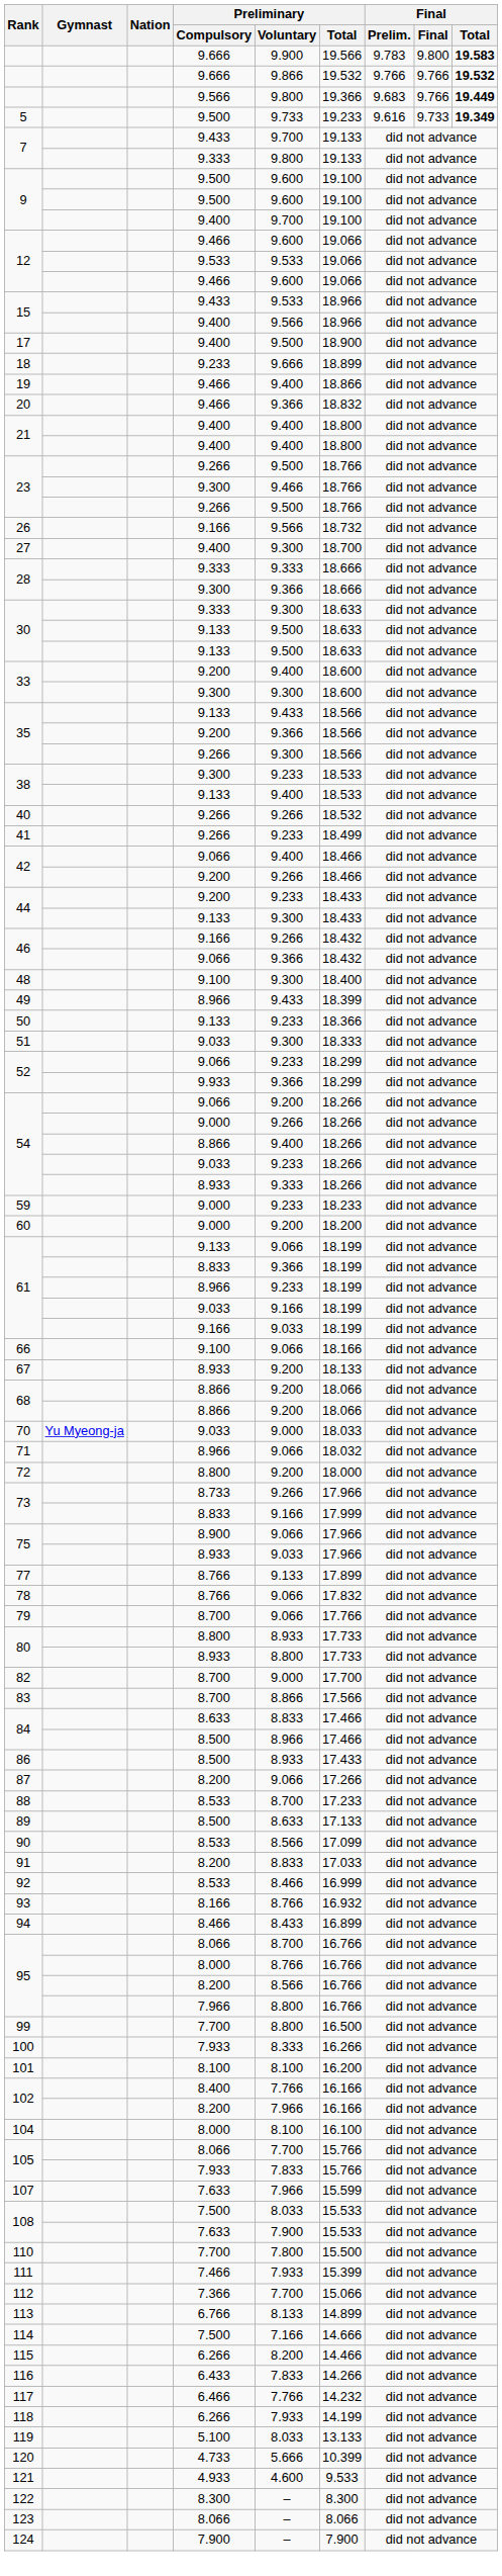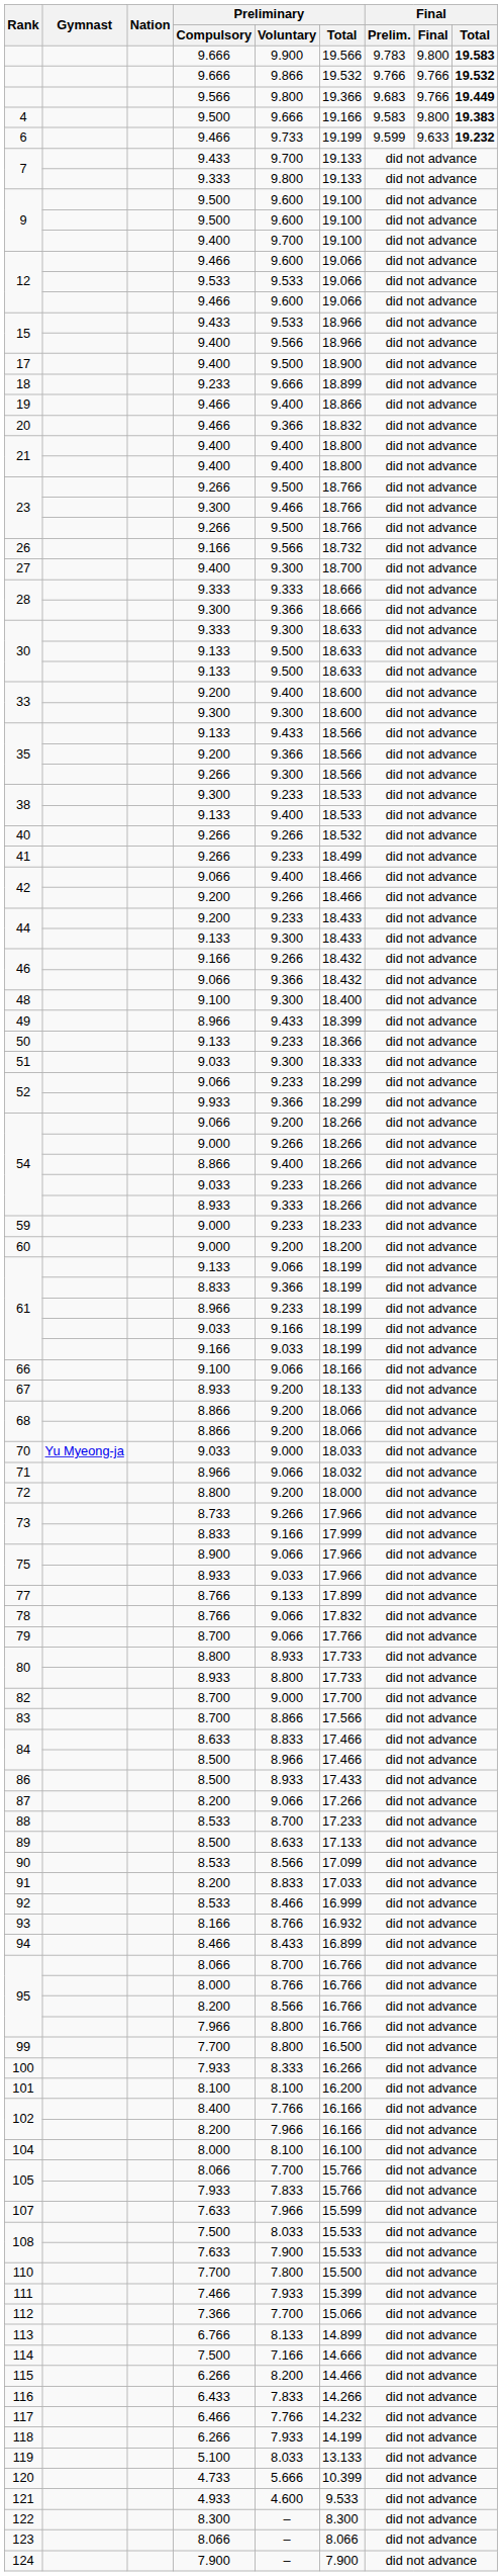 <table class="wikitable sortable" style="text-align:center">
 <tr>
 <th rowspan=2>Rank</th>
 <th rowspan=2>Gymnast</th>
 <th rowspan=2>Nation</th>
 <th colspan=3>Preliminary</th>
 <th colspan=3>Final</th>
 </tr>
 <tr>
 <th>Compulsory</th>
 <th>Voluntary</th>
 <th>Total</th>
 <th> Prelim.</th>
 <th>Final</th>
 <th>Total</th>
 </tr>
 <tr>
 <td></td>
 <td align=left></td>
 <td align=left></td>
 <td>9.666</td>
 <td>9.900</td>
 <td>19.566</td>
 <td>9.783</td>
 <td>9.800</td>
 <td><strong>19.583</strong></td>
 </tr>
 <tr>
 <td></td>
 <td align=left></td>
 <td align=left></td>
 <td>9.666</td>
 <td>9.866</td>
 <td>19.532</td>
 <td>9.766</td>
 <td>9.766</td>
 <td><strong>19.532</strong></td>
 </tr>
 <tr>
 <td></td>
 <td align=left></td>
 <td align=left></td>
 <td>9.566</td>
 <td>9.800</td>
 <td>19.366</td>
 <td>9.683</td>
 <td>9.766</td>
 <td><strong>19.449</strong></td>
 </tr>
 <tr>
-<td>5</td>
+<td>4</td>
 <td align=left></td>
 <td align=left></td>
 <td>9.500</td>
+<td>9.666</td>
+<td>19.166</td>
+<td>9.583</td>
+<td>9.800</td>
+<td><strong>19.383</strong></td>
+</tr>
+<tr>
+<td>6</td>
+<td align=left></td>
+<td align=left></td>
+<td>9.466</td>
 <td>9.733</td>
-<td>19.233</td>
-<td>9.616</td>
-<td>9.733</td>
-<td><strong>19.349</strong></td>
+<td>19.199</td>
+<td>9.599</td>
+<td>9.633</td>
+<td><strong>19.232</strong></td>
 </tr>
 <tr>
 <td rowspan=2>7</td>
 <td align=left></td>
 <td align=left></td>
 <td>9.433</td>
 <td>9.700</td>
 <td>19.133</td>
 <td colspan=3>did not advance</td>
 </tr>
 <tr>
 <td align=left></td>
 <td align=left></td>
 <td>9.333</td>
 <td>9.800</td>
 <td>19.133</td>
 <td colspan=3>did not advance</td>
 </tr>
 <tr>
 <td rowspan=3>9</td>
 <td align=left></td>
 <td align=left></td>
 <td>9.500</td>
 <td>9.600</td>
 <td>19.100</td>
 <td colspan=3>did not advance</td>
 </tr>
 <tr>
 <td align=left></td>
 <td align=left></td>
 <td>9.500</td>
 <td>9.600</td>
 <td>19.100</td>
 <td colspan=3>did not advance</td>
 </tr>
 <tr>
 <td align=left></td>
 <td align=left></td>
 <td>9.400</td>
 <td>9.700</td>
 <td>19.100</td>
 <td colspan=3>did not advance</td>
 </tr>
 <tr>
 <td rowspan=3>12</td>
 <td align=left></td>
 <td align=left></td>
 <td>9.466</td>
 <td>9.600</td>
 <td>19.066</td>
 <td colspan=3>did not advance</td>
 </tr>
 <tr>
 <td align=left></td>
 <td align=left></td>
 <td>9.533</td>
 <td>9.533</td>
 <td>19.066</td>
 <td colspan=3>did not advance</td>
 </tr>
 <tr>
 <td align=left></td>
 <td align=left></td>
 <td>9.466</td>
 <td>9.600</td>
 <td>19.066</td>
 <td colspan=3>did not advance</td>
 </tr>
 <tr>
 <td rowspan=2>15</td>
 <td align=left></td>
 <td align=left></td>
 <td>9.433</td>
 <td>9.533</td>
 <td>18.966</td>
 <td colspan=3>did not advance</td>
 </tr>
 <tr>
 <td align=left></td>
 <td align=left></td>
 <td>9.400</td>
 <td>9.566</td>
 <td>18.966</td>
 <td colspan=3>did not advance</td>
 </tr>
 <tr>
 <td>17</td>
 <td align=left></td>
 <td align=left></td>
 <td>9.400</td>
 <td>9.500</td>
 <td>18.900</td>
 <td colspan=3>did not advance</td>
 </tr>
 <tr>
 <td>18</td>
 <td align=left></td>
 <td align=left></td>
 <td>9.233</td>
 <td>9.666</td>
 <td>18.899</td>
 <td colspan=3>did not advance</td>
 </tr>
 <tr>
 <td>19</td>
 <td align=left></td>
 <td align=left></td>
 <td>9.466</td>
 <td>9.400</td>
 <td>18.866</td>
 <td colspan=3>did not advance</td>
 </tr>
 <tr>
 <td>20</td>
 <td align=left></td>
 <td align=left></td>
 <td>9.466</td>
 <td>9.366</td>
 <td>18.832</td>
 <td colspan=3>did not advance</td>
 </tr>
 <tr>
 <td rowspan=2>21</td>
 <td align=left></td>
 <td align=left></td>
 <td>9.400</td>
 <td>9.400</td>
 <td>18.800</td>
 <td colspan=3>did not advance</td>
 </tr>
 <tr>
 <td align=left></td>
 <td align=left></td>
 <td>9.400</td>
 <td>9.400</td>
 <td>18.800</td>
 <td colspan=3>did not advance</td>
 </tr>
 <tr>
 <td rowspan=3>23</td>
 <td align=left></td>
 <td align=left></td>
 <td>9.266</td>
 <td>9.500</td>
 <td>18.766</td>
 <td colspan=3>did not advance</td>
 </tr>
 <tr>
 <td align=left></td>
 <td align=left></td>
 <td>9.300</td>
 <td>9.466</td>
 <td>18.766</td>
 <td colspan=3>did not advance</td>
 </tr>
 <tr>
 <td align=left></td>
 <td align=left></td>
 <td>9.266</td>
 <td>9.500</td>
 <td>18.766</td>
 <td colspan=3>did not advance</td>
 </tr>
 <tr>
 <td>26</td>
 <td align=left></td>
 <td align=left></td>
 <td>9.166</td>
 <td>9.566</td>
 <td>18.732</td>
 <td colspan=3>did not advance</td>
 </tr>
 <tr>
 <td>27</td>
 <td align=left></td>
 <td align=left></td>
 <td>9.400</td>
 <td>9.300</td>
 <td>18.700</td>
 <td colspan=3>did not advance</td>
 </tr>
 <tr>
 <td rowspan=2>28</td>
 <td align=left></td>
 <td align=left></td>
 <td>9.333</td>
 <td>9.333</td>
 <td>18.666</td>
 <td colspan=3>did not advance</td>
 </tr>
 <tr>
 <td align=left></td>
 <td align=left></td>
 <td>9.300</td>
 <td>9.366</td>
 <td>18.666</td>
 <td colspan=3>did not advance</td>
 </tr>
 <tr>
 <td rowspan=3>30</td>
 <td align=left></td>
 <td align=left></td>
 <td>9.333</td>
 <td>9.300</td>
 <td>18.633</td>
 <td colspan=3>did not advance</td>
 </tr>
 <tr>
 <td align=left></td>
 <td align=left></td>
 <td>9.133</td>
 <td>9.500</td>
 <td>18.633</td>
 <td colspan=3>did not advance</td>
 </tr>
 <tr>
 <td align=left></td>
 <td align=left></td>
 <td>9.133</td>
 <td>9.500</td>
 <td>18.633</td>
 <td colspan=3>did not advance</td>
 </tr>
 <tr>
 <td rowspan=2>33</td>
 <td align=left></td>
 <td align=left></td>
 <td>9.200</td>
 <td>9.400</td>
 <td>18.600</td>
 <td colspan=3>did not advance</td>
 </tr>
 <tr>
 <td align=left></td>
 <td align=left></td>
 <td>9.300</td>
 <td>9.300</td>
 <td>18.600</td>
 <td colspan=3>did not advance</td>
 </tr>
 <tr>
 <td rowspan=3>35</td>
 <td align=left></td>
 <td align=left></td>
 <td>9.133</td>
 <td>9.433</td>
 <td>18.566</td>
 <td colspan=3>did not advance</td>
 </tr>
 <tr>
 <td align=left></td>
 <td align=left></td>
 <td>9.200</td>
 <td>9.366</td>
 <td>18.566</td>
 <td colspan=3>did not advance</td>
 </tr>
 <tr>
 <td align=left></td>
 <td align=left></td>
 <td>9.266</td>
 <td>9.300</td>
 <td>18.566</td>
 <td colspan=3>did not advance</td>
 </tr>
 <tr>
 <td rowspan=2>38</td>
 <td align=left></td>
 <td align=left></td>
 <td>9.300</td>
 <td>9.233</td>
 <td>18.533</td>
 <td colspan=3>did not advance</td>
 </tr>
 <tr>
 <td align=left></td>
 <td align=left></td>
 <td>9.133</td>
 <td>9.400</td>
 <td>18.533</td>
 <td colspan=3>did not advance</td>
 </tr>
 <tr>
 <td>40</td>
 <td align=left></td>
 <td align=left></td>
 <td>9.266</td>
 <td>9.266</td>
 <td>18.532</td>
 <td colspan=3>did not advance</td>
 </tr>
 <tr>
 <td>41</td>
 <td align=left></td>
 <td align=left></td>
 <td>9.266</td>
 <td>9.233</td>
 <td>18.499</td>
 <td colspan=3>did not advance</td>
 </tr>
 <tr>
 <td rowspan=2>42</td>
 <td align=left></td>
 <td align=left></td>
 <td>9.066</td>
 <td>9.400</td>
 <td>18.466</td>
 <td colspan=3>did not advance</td>
 </tr>
 <tr>
 <td align=left></td>
 <td align=left></td>
 <td>9.200</td>
 <td>9.266</td>
 <td>18.466</td>
 <td colspan=3>did not advance</td>
 </tr>
 <tr>
 <td rowspan=2>44</td>
 <td align=left></td>
 <td align=left></td>
 <td>9.200</td>
 <td>9.233</td>
 <td>18.433</td>
 <td colspan=3>did not advance</td>
 </tr>
 <tr>
 <td align=left></td>
 <td align=left></td>
 <td>9.133</td>
 <td>9.300</td>
 <td>18.433</td>
 <td colspan=3>did not advance</td>
 </tr>
 <tr>
 <td rowspan=2>46</td>
 <td align=left></td>
 <td align=left></td>
 <td>9.166</td>
 <td>9.266</td>
 <td>18.432</td>
 <td colspan=3>did not advance</td>
 </tr>
 <tr>
 <td align=left></td>
 <td align=left></td>
 <td>9.066</td>
 <td>9.366</td>
 <td>18.432</td>
 <td colspan=3>did not advance</td>
 </tr>
 <tr>
 <td>48</td>
 <td align=left></td>
 <td align=left></td>
 <td>9.100</td>
 <td>9.300</td>
 <td>18.400</td>
 <td colspan=3>did not advance</td>
 </tr>
 <tr>
 <td>49</td>
 <td align=left></td>
 <td align=left></td>
 <td>8.966</td>
 <td>9.433</td>
 <td>18.399</td>
 <td colspan=3>did not advance</td>
 </tr>
 <tr>
 <td>50</td>
 <td align=left></td>
 <td align=left></td>
 <td>9.133</td>
 <td>9.233</td>
 <td>18.366</td>
 <td colspan=3>did not advance</td>
 </tr>
 <tr>
 <td>51</td>
 <td align=left></td>
 <td align=left></td>
 <td>9.033</td>
 <td>9.300</td>
 <td>18.333</td>
 <td colspan=3>did not advance</td>
 </tr>
 <tr>
 <td rowspan=2>52</td>
 <td align=left></td>
 <td align=left></td>
 <td>9.066</td>
 <td>9.233</td>
 <td>18.299</td>
 <td colspan=3>did not advance</td>
 </tr>
 <tr>
 <td align=left></td>
 <td align=left></td>
 <td>9.933</td>
 <td>9.366</td>
 <td>18.299</td>
 <td colspan=3>did not advance</td>
 </tr>
 <tr>
 <td rowspan=5>54</td>
 <td align=left></td>
 <td align=left></td>
 <td>9.066</td>
 <td>9.200</td>
 <td>18.266</td>
 <td colspan=3>did not advance</td>
 </tr>
 <tr>
 <td align=left></td>
 <td align=left></td>
 <td>9.000</td>
 <td>9.266</td>
 <td>18.266</td>
 <td colspan=3>did not advance</td>
 </tr>
 <tr>
 <td align=left></td>
 <td align=left></td>
 <td>8.866</td>
 <td>9.400</td>
 <td>18.266</td>
 <td colspan=3>did not advance</td>
 </tr>
 <tr>
 <td align=left></td>
 <td align=left></td>
 <td>9.033</td>
 <td>9.233</td>
 <td>18.266</td>
 <td colspan=3>did not advance</td>
 </tr>
 <tr>
 <td align=left></td>
 <td align=left></td>
 <td>8.933</td>
 <td>9.333</td>
 <td>18.266</td>
 <td colspan=3>did not advance</td>
 </tr>
 <tr>
 <td>59</td>
 <td align=left></td>
 <td align=left></td>
 <td>9.000</td>
 <td>9.233</td>
 <td>18.233</td>
 <td colspan=3>did not advance</td>
 </tr>
 <tr>
 <td>60</td>
 <td align=left></td>
 <td align=left></td>
 <td>9.000</td>
 <td>9.200</td>
 <td>18.200</td>
 <td colspan=3>did not advance</td>
 </tr>
 <tr>
 <td rowspan=5>61</td>
 <td align=left></td>
 <td align=left></td>
 <td>9.133</td>
 <td>9.066</td>
 <td>18.199</td>
 <td colspan=3>did not advance</td>
 </tr>
 <tr>
 <td align=left></td>
 <td align=left></td>
 <td>8.833</td>
 <td>9.366</td>
 <td>18.199</td>
 <td colspan=3>did not advance</td>
 </tr>
 <tr>
 <td align=left></td>
 <td align=left></td>
 <td>8.966</td>
 <td>9.233</td>
 <td>18.199</td>
 <td colspan=3>did not advance</td>
 </tr>
 <tr>
 <td align=left></td>
 <td align=left></td>
 <td>9.033</td>
 <td>9.166</td>
 <td>18.199</td>
 <td colspan=3>did not advance</td>
 </tr>
 <tr>
 <td align=left></td>
 <td align=left></td>
 <td>9.166</td>
 <td>9.033</td>
 <td>18.199</td>
 <td colspan=3>did not advance</td>
 </tr>
 <tr>
 <td>66</td>
 <td align=left></td>
 <td align=left></td>
 <td>9.100</td>
 <td>9.066</td>
 <td>18.166</td>
 <td colspan=3>did not advance</td>
 </tr>
 <tr>
 <td>67</td>
 <td align=left></td>
 <td align=left></td>
 <td>8.933</td>
 <td>9.200</td>
 <td>18.133</td>
 <td colspan=3>did not advance</td>
 </tr>
 <tr>
 <td rowspan=2>68</td>
 <td align=left></td>
 <td align=left></td>
 <td>8.866</td>
 <td>9.200</td>
 <td>18.066</td>
 <td colspan=3>did not advance</td>
 </tr>
 <tr>
 <td align=left></td>
 <td align=left></td>
 <td>8.866</td>
 <td>9.200</td>
 <td>18.066</td>
 <td colspan=3>did not advance</td>
 </tr>
 <tr>
 <td>70</td>
 <td align=left><a href='#'>Yu Myeong-ja</a></td>
 <td align=left></td>
 <td>9.033</td>
 <td>9.000</td>
 <td>18.033</td>
 <td colspan=3>did not advance</td>
 </tr>
 <tr>
 <td>71</td>
 <td align=left></td>
 <td align=left></td>
 <td>8.966</td>
 <td>9.066</td>
 <td>18.032</td>
 <td colspan=3>did not advance</td>
 </tr>
 <tr>
 <td>72</td>
 <td align=left></td>
 <td align=left></td>
 <td>8.800</td>
 <td>9.200</td>
 <td>18.000</td>
 <td colspan=3>did not advance</td>
 </tr>
 <tr>
 <td rowspan=2>73</td>
 <td align=left></td>
 <td align=left></td>
 <td>8.733</td>
 <td>9.266</td>
 <td>17.966</td>
 <td colspan=3>did not advance</td>
 </tr>
 <tr>
 <td align=left></td>
 <td align=left></td>
 <td>8.833</td>
 <td>9.166</td>
 <td>17.999</td>
 <td colspan=3>did not advance</td>
 </tr>
 <tr>
 <td rowspan=2>75</td>
 <td align=left></td>
 <td align=left></td>
 <td>8.900</td>
 <td>9.066</td>
 <td>17.966</td>
 <td colspan=3>did not advance</td>
 </tr>
 <tr>
 <td align=left></td>
 <td align=left></td>
 <td>8.933</td>
 <td>9.033</td>
 <td>17.966</td>
 <td colspan=3>did not advance</td>
 </tr>
 <tr>
 <td>77</td>
 <td align=left></td>
 <td align=left></td>
 <td>8.766</td>
 <td>9.133</td>
 <td>17.899</td>
 <td colspan=3>did not advance</td>
 </tr>
 <tr>
 <td>78</td>
 <td align=left></td>
 <td align=left></td>
 <td>8.766</td>
 <td>9.066</td>
 <td>17.832</td>
 <td colspan=3>did not advance</td>
 </tr>
 <tr>
 <td>79</td>
 <td align=left></td>
 <td align=left></td>
 <td>8.700</td>
 <td>9.066</td>
 <td>17.766</td>
 <td colspan=3>did not advance</td>
 </tr>
 <tr>
 <td rowspan=2>80</td>
 <td align=left></td>
 <td align=left></td>
 <td>8.800</td>
 <td>8.933</td>
 <td>17.733</td>
 <td colspan=3>did not advance</td>
 </tr>
 <tr>
 <td align=left></td>
 <td align=left></td>
 <td>8.933</td>
 <td>8.800</td>
 <td>17.733</td>
 <td colspan=3>did not advance</td>
 </tr>
 <tr>
 <td>82</td>
 <td align=left></td>
 <td align=left></td>
 <td>8.700</td>
 <td>9.000</td>
 <td>17.700</td>
 <td colspan=3>did not advance</td>
 </tr>
 <tr>
 <td>83</td>
 <td align=left></td>
 <td align=left></td>
 <td>8.700</td>
 <td>8.866</td>
 <td>17.566</td>
 <td colspan=3>did not advance</td>
 </tr>
 <tr>
 <td rowspan=2>84</td>
 <td align=left></td>
 <td align=left></td>
 <td>8.633</td>
 <td>8.833</td>
 <td>17.466</td>
 <td colspan=3>did not advance</td>
 </tr>
 <tr>
 <td align=left></td>
 <td align=left></td>
 <td>8.500</td>
 <td>8.966</td>
 <td>17.466</td>
 <td colspan=3>did not advance</td>
 </tr>
 <tr>
 <td>86</td>
 <td align=left></td>
 <td align=left></td>
 <td>8.500</td>
 <td>8.933</td>
 <td>17.433</td>
 <td colspan=3>did not advance</td>
 </tr>
 <tr>
 <td>87</td>
 <td align=left></td>
 <td align=left></td>
 <td>8.200</td>
 <td>9.066</td>
 <td>17.266</td>
 <td colspan=3>did not advance</td>
 </tr>
 <tr>
 <td>88</td>
 <td align=left></td>
 <td align=left></td>
 <td>8.533</td>
 <td>8.700</td>
 <td>17.233</td>
 <td colspan=3>did not advance</td>
 </tr>
 <tr>
 <td>89</td>
 <td align=left></td>
 <td align=left></td>
 <td>8.500</td>
 <td>8.633</td>
 <td>17.133</td>
 <td colspan=3>did not advance</td>
 </tr>
 <tr>
 <td>90</td>
 <td align=left></td>
 <td align=left></td>
 <td>8.533</td>
 <td>8.566</td>
 <td>17.099</td>
 <td colspan=3>did not advance</td>
 </tr>
 <tr>
 <td>91</td>
 <td align=left></td>
 <td align=left></td>
 <td>8.200</td>
 <td>8.833</td>
 <td>17.033</td>
 <td colspan=3>did not advance</td>
 </tr>
 <tr>
 <td>92</td>
 <td align=left></td>
 <td align=left></td>
 <td>8.533</td>
 <td>8.466</td>
 <td>16.999</td>
 <td colspan=3>did not advance</td>
 </tr>
 <tr>
 <td>93</td>
 <td align=left></td>
 <td align=left></td>
 <td>8.166</td>
 <td>8.766</td>
 <td>16.932</td>
 <td colspan=3>did not advance</td>
 </tr>
 <tr>
 <td>94</td>
 <td align=left></td>
 <td align=left></td>
 <td>8.466</td>
 <td>8.433</td>
 <td>16.899</td>
 <td colspan=3>did not advance</td>
 </tr>
 <tr>
 <td rowspan=4>95</td>
 <td align=left></td>
 <td align=left></td>
 <td>8.066</td>
 <td>8.700</td>
 <td>16.766</td>
 <td colspan=3>did not advance</td>
 </tr>
 <tr>
 <td align=left></td>
 <td align=left></td>
 <td>8.000</td>
 <td>8.766</td>
 <td>16.766</td>
 <td colspan=3>did not advance</td>
 </tr>
 <tr>
 <td align=left></td>
 <td align=left></td>
 <td>8.200</td>
 <td>8.566</td>
 <td>16.766</td>
 <td colspan=3>did not advance</td>
 </tr>
 <tr>
 <td align=left></td>
 <td align=left></td>
 <td>7.966</td>
 <td>8.800</td>
 <td>16.766</td>
 <td colspan=3>did not advance</td>
 </tr>
 <tr>
 <td>99</td>
 <td align=left></td>
 <td align=left></td>
 <td>7.700</td>
 <td>8.800</td>
 <td>16.500</td>
 <td colspan=3>did not advance</td>
 </tr>
 <tr>
 <td>100</td>
 <td align=left></td>
 <td align=left></td>
 <td>7.933</td>
 <td>8.333</td>
 <td>16.266</td>
 <td colspan=3>did not advance</td>
 </tr>
 <tr>
 <td>101</td>
 <td align=left></td>
 <td align=left></td>
 <td>8.100</td>
 <td>8.100</td>
 <td>16.200</td>
 <td colspan=3>did not advance</td>
 </tr>
 <tr>
 <td rowspan=2>102</td>
 <td align=left></td>
 <td align=left></td>
 <td>8.400</td>
 <td>7.766</td>
 <td>16.166</td>
 <td colspan=3>did not advance</td>
 </tr>
 <tr>
 <td align=left></td>
 <td align=left></td>
 <td>8.200</td>
 <td>7.966</td>
 <td>16.166</td>
 <td colspan=3>did not advance</td>
 </tr>
 <tr>
 <td>104</td>
 <td align=left></td>
 <td align=left></td>
 <td>8.000</td>
 <td>8.100</td>
 <td>16.100</td>
 <td colspan=3>did not advance</td>
 </tr>
 <tr>
 <td rowspan=2>105</td>
 <td align=left></td>
 <td align=left></td>
 <td>8.066</td>
 <td>7.700</td>
 <td>15.766</td>
 <td colspan=3>did not advance</td>
 </tr>
 <tr>
 <td align=left></td>
 <td align=left></td>
 <td>7.933</td>
 <td>7.833</td>
 <td>15.766</td>
 <td colspan=3>did not advance</td>
 </tr>
 <tr>
 <td>107</td>
 <td align=left></td>
 <td align=left></td>
 <td>7.633</td>
 <td>7.966</td>
 <td>15.599</td>
 <td colspan=3>did not advance</td>
 </tr>
 <tr>
 <td rowspan=2>108</td>
 <td align=left></td>
 <td align=left></td>
 <td>7.500</td>
 <td>8.033</td>
 <td>15.533</td>
 <td colspan=3>did not advance</td>
 </tr>
 <tr>
 <td align=left></td>
 <td align=left></td>
 <td>7.633</td>
 <td>7.900</td>
 <td>15.533</td>
 <td colspan=3>did not advance</td>
 </tr>
 <tr>
 <td>110</td>
 <td align=left></td>
 <td align=left></td>
 <td>7.700</td>
 <td>7.800</td>
 <td>15.500</td>
 <td colspan=3>did not advance</td>
 </tr>
 <tr>
 <td>111</td>
 <td align=left></td>
 <td align=left></td>
 <td>7.466</td>
 <td>7.933</td>
 <td>15.399</td>
 <td colspan=3>did not advance</td>
 </tr>
 <tr>
 <td>112</td>
 <td align=left></td>
 <td align=left></td>
 <td>7.366</td>
 <td>7.700</td>
 <td>15.066</td>
 <td colspan=3>did not advance</td>
 </tr>
 <tr>
 <td>113</td>
 <td align=left></td>
 <td align=left></td>
 <td>6.766</td>
 <td>8.133</td>
 <td>14.899</td>
 <td colspan=3>did not advance</td>
 </tr>
 <tr>
 <td>114</td>
 <td align=left></td>
 <td align=left></td>
 <td>7.500</td>
 <td>7.166</td>
 <td>14.666</td>
 <td colspan=3>did not advance</td>
 </tr>
 <tr>
 <td>115</td>
 <td align=left></td>
 <td align=left></td>
 <td>6.266</td>
 <td>8.200</td>
 <td>14.466</td>
 <td colspan=3>did not advance</td>
 </tr>
 <tr>
 <td>116</td>
 <td align=left></td>
 <td align=left></td>
 <td>6.433</td>
 <td>7.833</td>
 <td>14.266</td>
 <td colspan=3>did not advance</td>
 </tr>
 <tr>
 <td>117</td>
 <td align=left></td>
 <td align=left></td>
 <td>6.466</td>
 <td>7.766</td>
 <td>14.232</td>
 <td colspan=3>did not advance</td>
 </tr>
 <tr>
 <td>118</td>
 <td align=left></td>
 <td align=left></td>
 <td>6.266</td>
 <td>7.933</td>
 <td>14.199</td>
 <td colspan=3>did not advance</td>
 </tr>
 <tr>
 <td>119</td>
 <td align=left></td>
 <td align=left></td>
 <td>5.100</td>
 <td>8.033</td>
 <td>13.133</td>
 <td colspan=3>did not advance</td>
 </tr>
 <tr>
 <td>120</td>
 <td align=left></td>
 <td align=left></td>
 <td>4.733</td>
 <td>5.666</td>
 <td>10.399</td>
 <td colspan=3>did not advance</td>
 </tr>
 <tr>
 <td>121</td>
 <td align=left></td>
 <td align=left></td>
 <td>4.933</td>
 <td>4.600</td>
 <td>9.533</td>
 <td colspan=3>did not advance</td>
 </tr>
 <tr>
 <td>122</td>
 <td align=left></td>
 <td align=left></td>
 <td>8.300</td>
 <td>–</td>
 <td>8.300</td>
 <td colspan=3>did not advance</td>
 </tr>
 <tr>
 <td>123</td>
 <td align=left></td>
 <td align=left></td>
 <td>8.066</td>
 <td>–</td>
 <td>8.066</td>
 <td colspan=3>did not advance</td>
 </tr>
 <tr>
 <td>124</td>
 <td align=left></td>
 <td align=left></td>
 <td>7.900</td>
 <td>–</td>
 <td>7.900</td>
 <td colspan=3>did not advance</td>
 </tr>
 </table>
